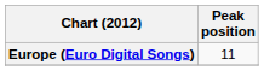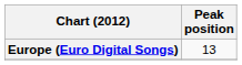 <table class="wikitable sortable plainrowheaders">
 <tr>
 <th>Chart (2012)</th>
 <th>Peak<br>position</th>
 </tr>
 <tr>
 <th scope="row">Europe (<a href='#'>Euro Digital Songs</a>)</th>
-<td style="text-align:center;">11</td>
+<td style="text-align:center;">13</td>
 </tr>
 <tr>
 </tr>
 <tr>
 </tr>
 <tr>
 </tr>
 </table>
